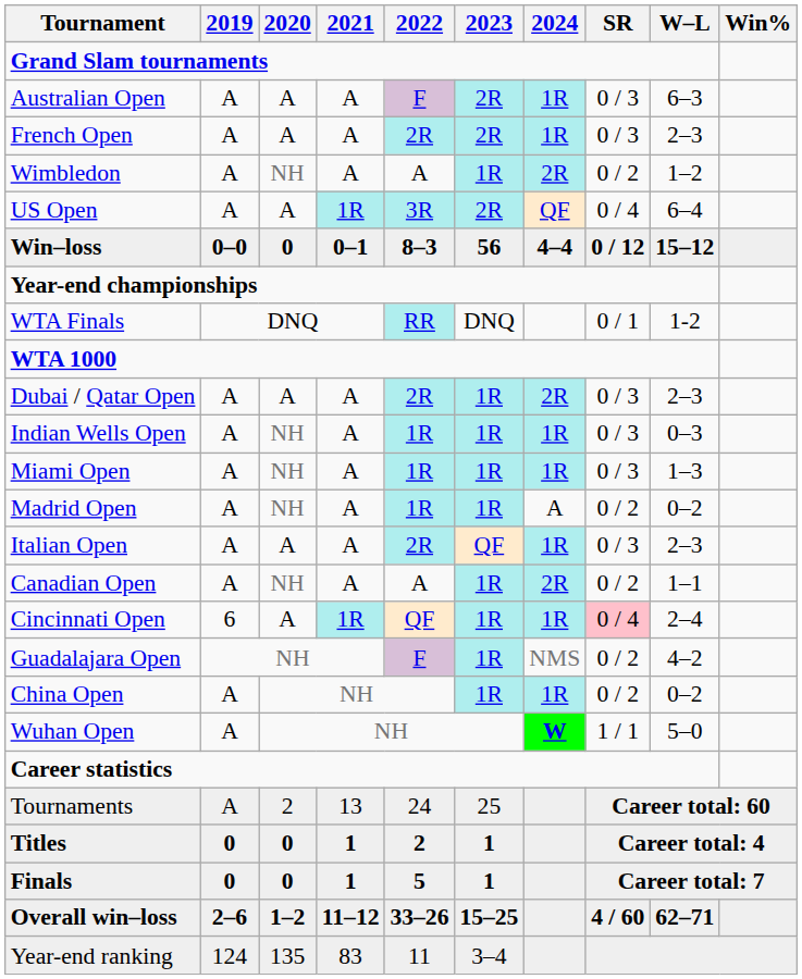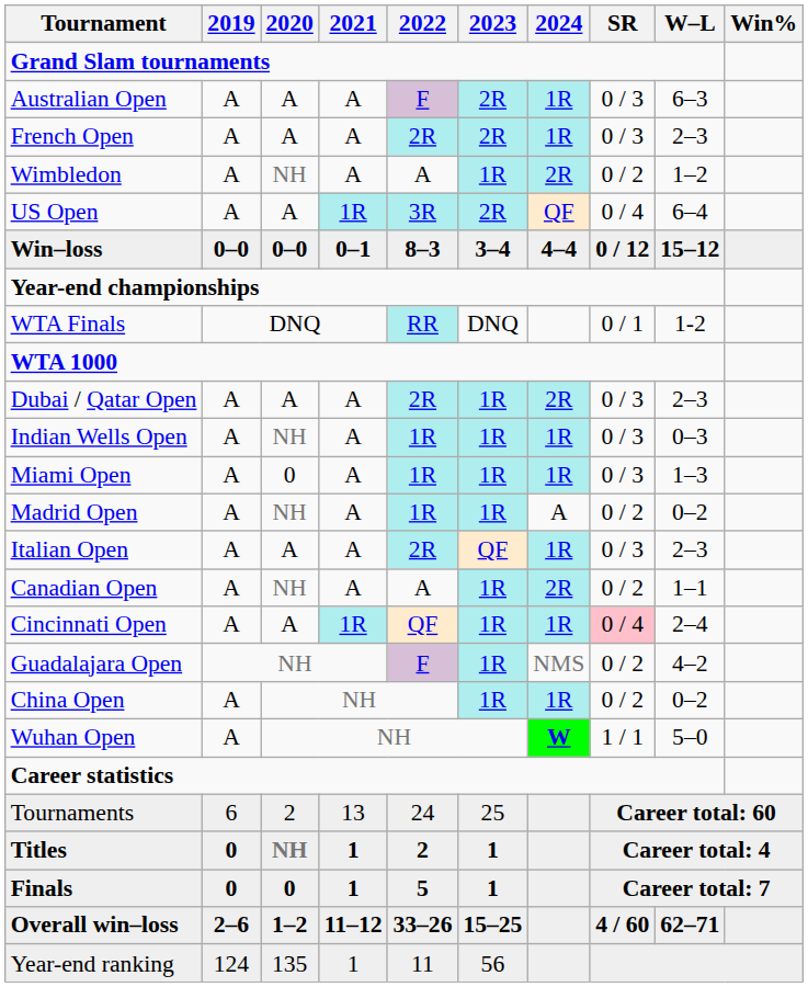 <table class="wikitable" style="text-align:center">
 <tr>
 <th>Tournament</th>
 <th><a href='#'>2019</a></th>
 <th><a href='#'>2020</a></th>
 <th><a href='#'>2021</a></th>
 <th><a href='#'>2022</a></th>
 <th><a href='#'>2023</a></th>
 <th><a href='#'>2024</a></th>
 <th>SR</th>
 <th>W–L</th>
 <th>Win%</th>
 </tr>
 <tr>
 <td colspan="9" align="left"><strong><a href='#'>Grand Slam tournaments</a></strong></td>
 </tr>
 <tr>
 <td align="left"><a href='#'>Australian Open</a></td>
 <td>A</td>
 <td>A</td>
 <td>A</td>
 <td style=background:thistle><a href='#'>F</a></td>
 <td style=background:#afeeee><a href='#'>2R</a></td>
 <td style=background:#afeeee><a href='#'>1R</a></td>
 <td>0 / 3</td>
 <td>6–3</td>
 <td></td>
 </tr>
 <tr>
 <td align="left"><a href='#'>French Open</a></td>
 <td>A</td>
 <td>A</td>
 <td>A</td>
 <td bgcolor=afeeee><a href='#'>2R</a></td>
 <td bgcolor=afeeee><a href='#'>2R</a></td>
 <td bgcolor=afeeee><a href='#'>1R</a></td>
 <td>0 / 3</td>
 <td>2–3</td>
 <td></td>
 </tr>
 <tr>
 <td align="left"><a href='#'>Wimbledon</a></td>
 <td>A</td>
 <td style=color:#767676>NH</td>
 <td>A</td>
 <td>A</td>
 <td bgcolor=afeeee><a href='#'>1R</a></td>
 <td bgcolor=afeeee><a href='#'>2R</a></td>
 <td>0 / 2</td>
 <td>1–2</td>
 <td></td>
 </tr>
 <tr>
 <td align="left"><a href='#'>US Open</a></td>
 <td>A</td>
 <td>A</td>
 <td bgcolor="afeeee"><a href='#'>1R</a></td>
 <td bgcolor="afeeee"><a href='#'>3R</a></td>
 <td bgcolor="afeeee"><a href='#'>2R</a></td>
 <td bgcolor="ffebcd"><a href='#'>QF</a></td>
 <td>0 / 4</td>
 <td>6–4</td>
 <td></td>
 </tr>
 <tr style="background:#efefef;font-weight:bold">
 <td align="left">Win–loss</td>
 <td>0–0</td>
-<td>0</td>
+<td>0–0</td>
 <td>0–1</td>
 <td>8–3</td>
-<td>56</td>
+<td>3–4</td>
 <td>4–4</td>
 <td>0 / 12</td>
 <td>15–12</td>
 <td></td>
 </tr>
 <tr>
 <td colspan="9" align="left"><strong>Year-end championships</strong></td>
 </tr>
 <tr>
 <td align=left><a href='#'>WTA Finals</a></td>
 <td colspan=3>DNQ</td>
 <td bgcolor="afeeee"><a href='#'>RR</a></td>
 <td>DNQ</td>
 <td></td>
 <td>0 / 1</td>
 <td>1-2</td>
 <td></td>
 </tr>
 <tr>
 <td colspan="9" align="left"><strong><a href='#'>WTA 1000</a></strong></td>
 </tr>
 <tr>
 <td align=left><a href='#'>Dubai</a> / <a href='#'>Qatar Open</a></td>
 <td>A</td>
 <td>A</td>
 <td>A</td>
 <td bgcolor=afeeee><a href='#'>2R</a></td>
 <td bgcolor=afeeee><a href='#'>1R</a></td>
 <td bgcolor=afeeee><a href='#'>2R</a></td>
 <td>0 / 3</td>
 <td>2–3</td>
 <td></td>
 </tr>
 <tr>
 <td align=left><a href='#'>Indian Wells Open</a></td>
 <td>A</td>
 <td style=color:#767676>NH</td>
 <td>A</td>
 <td bgcolor=afeeee><a href='#'>1R</a></td>
 <td bgcolor=afeeee><a href='#'>1R</a></td>
 <td bgcolor=afeeee><a href='#'>1R</a></td>
 <td>0 / 3</td>
 <td>0–3</td>
 <td></td>
 </tr>
 <tr>
 <td align=left><a href='#'>Miami Open</a></td>
 <td>A</td>
-<td style=color:#767676>NH</td>
+<td>0</td>
 <td>A</td>
 <td bgcolor=afeeee><a href='#'>1R</a></td>
 <td bgcolor=afeeee><a href='#'>1R</a></td>
 <td bgcolor=afeeee><a href='#'>1R</a></td>
 <td>0 / 3</td>
 <td>1–3</td>
 <td></td>
 </tr>
 <tr>
 <td align=left><a href='#'>Madrid Open</a></td>
 <td>A</td>
 <td style=color:#767676>NH</td>
 <td>A</td>
 <td bgcolor=afeeee><a href='#'>1R</a></td>
 <td bgcolor=afeeee><a href='#'>1R</a></td>
 <td>A</td>
 <td>0 / 2</td>
 <td>0–2</td>
 <td></td>
 </tr>
 <tr>
 <td align=left><a href='#'>Italian Open</a></td>
 <td>A</td>
 <td>A</td>
 <td>A</td>
 <td bgcolor=afeeee><a href='#'>2R</a></td>
 <td bgcolor=ffebcd><a href='#'>QF</a></td>
 <td bgcolor=afeeee><a href='#'>1R</a></td>
 <td>0 / 3</td>
 <td>2–3</td>
 <td></td>
 </tr>
 <tr>
 <td align=left><a href='#'>Canadian Open</a></td>
 <td>A</td>
 <td style=color:#767676>NH</td>
 <td>A</td>
 <td>A</td>
 <td bgcolor=afeeee><a href='#'>1R</a></td>
 <td bgcolor=afeeee><a href='#'>2R</a></td>
 <td>0 / 2</td>
 <td>1–1</td>
 <td></td>
 </tr>
 <tr>
 <td align=left><a href='#'>Cincinnati Open</a></td>
-<td>6</td>
+<td>A</td>
 <td>A</td>
 <td bgcolor=afeeee><a href='#'>1R</a></td>
 <td bgcolor=ffebcd><a href='#'>QF</a></td>
 <td bgcolor=afeeee><a href='#'>1R</a></td>
 <td bgcolor=afeeee><a href='#'>1R</a></td>
 <td style="background: pink;">0 / 4</td>
 <td>2–4</td>
 <td></td>
 </tr>
 <tr>
 <td align=left><a href='#'>Guadalajara Open</a></td>
 <td colspan="3" style="color:#767676">NH</td>
 <td bgcolor=thistle><a href='#'>F</a></td>
 <td bgcolor= afeeee><a href='#'>1R</a></td>
 <td style="color:#767676">NMS</td>
 <td>0 / 2</td>
 <td>4–2</td>
 <td></td>
 </tr>
 <tr>
 <td align=left><a href='#'>China Open</a></td>
 <td>A</td>
 <td colspan="3" style="color:#767676">NH</td>
 <td bgcolor=afeeee><a href='#'>1R</a></td>
 <td bgcolor=afeeee><a href='#'>1R</a></td>
 <td>0 / 2</td>
 <td>0–2</td>
 <td></td>
 </tr>
 <tr>
 <td align=left><a href='#'>Wuhan Open</a></td>
 <td>A</td>
 <td colspan="4" style="color:#767676">NH</td>
 <td bgcolor="lime"><strong><a href='#'>W</a></strong></td>
 <td>1 / 1</td>
 <td>5–0</td>
 <td></td>
 </tr>
 <tr>
 <td colspan="9" align="left"><strong>Career statistics</strong></td>
 </tr>
 <tr bgcolor=efefef>
 <td align=left>Tournaments</td>
-<td>A</td>
+<td>6</td>
 <td>2</td>
 <td>13</td>
 <td>24</td>
 <td>25</td>
 <td></td>
 <td colspan="3"><strong>Career total: 60</strong></td>
 </tr>
 <tr style="background:#efefef;font-weight:bold">
 <td align=left>Titles</td>
 <td>0</td>
-<td>0</td>
+<td style=color:#767676>NH</td>
 <td>1</td>
 <td>2</td>
 <td>1</td>
 <td></td>
 <td colspan="3">Career total: 4</td>
 </tr>
 <tr style="background:#efefef;font-weight:bold">
 <td align=left>Finals</td>
 <td>0</td>
 <td>0</td>
 <td>1</td>
 <td>5</td>
 <td>1</td>
 <td></td>
 <td colspan="3">Career total: 7</td>
 </tr>
 <tr style="background:#efefef;font-weight:bold">
 <td align=left>Overall win–loss</td>
 <td>2–6</td>
 <td>1–2</td>
 <td>11–12</td>
 <td>33–26</td>
 <td>15–25</td>
 <td></td>
 <td>4 / 60</td>
 <td>62–71</td>
 <td></td>
 </tr>
 <tr bgcolor=efefef>
 <td align=left>Year-end ranking</td>
 <td>124</td>
 <td>135</td>
-<td>83</td>
+<td>1</td>
 <td>11</td>
-<td>3–4</td>
+<td>56</td>
 <td></td>
 <td colspan="3"></td>
 </tr>
 </table>
